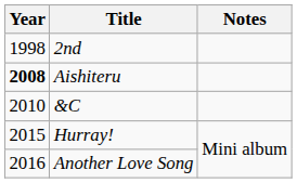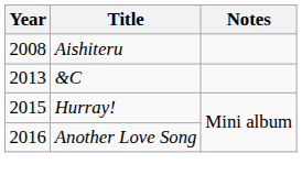 <table class="wikitable">
 <tr>
 <th>Year</th>
 <th>Title</th>
 <th>Notes</th>
 </tr>
 <tr>
-<td>1998</td>
-<td><em>2nd</em></td>
-<td></td>
-</tr>
-<tr>
-<td><strong>2008</strong></td>
+<td>2008</td>
 <td><em>Aishiteru</em></td>
 <td></td>
 </tr>
 <tr>
-<td>2010</td>
+<td>2013</td>
 <td><em>&C</em></td>
 <td></td>
 </tr>
 <tr>
 <td>2015</td>
 <td><em>Hurray!</em></td>
 <td rowspan="2">Mini album</td>
 </tr>
 <tr>
 <td>2016</td>
 <td><em>Another Love Song</em></td>
 </tr>
 </table>
